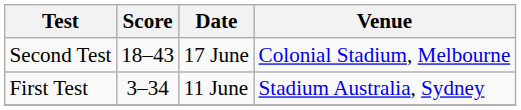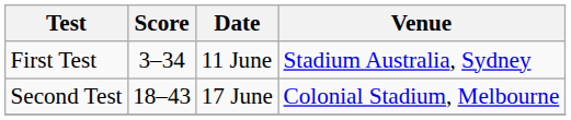 <table class="wikitable">
 <tr>
 <th>Test</th>
 <th>Score</th>
 <th>Date</th>
 <th>Venue</th>
 </tr>
 <tr>
+<td>First Test</td>
+<td align=center>3–34</td>
+<td>11 June</td>
+<td><a href='#'>Stadium Australia</a>, <a href='#'>Sydney</a></td>
+</tr>
+<tr>
 <td>Second Test</td>
 <td align=center>18–43</td>
 <td>17 June</td>
 <td><a href='#'>Colonial Stadium</a>, <a href='#'>Melbourne</a></td>
 </tr>
 <tr>
-<td>First Test</td>
-<td align=center>3–34</td>
-<td>11 June</td>
-<td><a href='#'>Stadium Australia</a>, <a href='#'>Sydney</a></td>
-</tr>
-<tr>
 </tr>
 </table>
